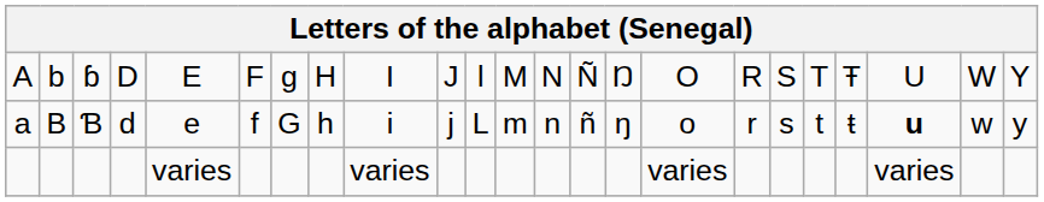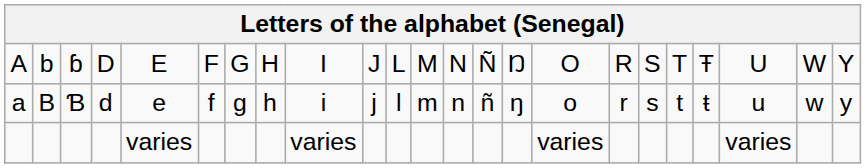 <table class="wikitable" style="text-align: center; vertical-align: middle;">
 <tr>
 <th colspan="23">Letters of the alphabet (Senegal)</th>
 </tr>
 <tr ---->
 <td>A</td>
 <td>b</td>
 <td>ɓ</td>
 <td>D</td>
 <td>E</td>
 <td>F</td>
-<td>g</td>
+<td>G</td>
 <td>H</td>
 <td>I</td>
 <td>J</td>
-<td>l</td>
+<td>L</td>
 <td>M</td>
 <td>N</td>
 <td>Ñ</td>
 <td>Ŋ</td>
 <td>O</td>
 <td>R</td>
 <td>S</td>
 <td>T</td>
 <td>Ŧ</td>
 <td>U</td>
 <td>W</td>
 <td>Y</td>
 </tr>
 <tr ---->
 <td>a</td>
 <td>B</td>
 <td>Ɓ</td>
 <td>d</td>
 <td>e</td>
 <td>f</td>
-<td>G</td>
+<td>g</td>
 <td>h</td>
 <td>i</td>
 <td>j</td>
-<td>L</td>
+<td>l</td>
 <td>m</td>
 <td>n</td>
 <td>ñ</td>
 <td>ŋ</td>
 <td>o</td>
 <td>r</td>
 <td>s</td>
 <td>t</td>
 <td>ŧ</td>
-<td><strong>u</strong></td>
+<td>u</td>
 <td>w</td>
 <td>y</td>
 </tr>
 <tr>
 <td></td>
 <td></td>
 <td></td>
 <td></td>
 <td>varies</td>
 <td></td>
 <td></td>
 <td></td>
 <td>varies</td>
 <td></td>
 <td></td>
 <td></td>
 <td></td>
 <td></td>
 <td></td>
 <td>varies</td>
 <td></td>
 <td></td>
 <td></td>
 <td></td>
 <td>varies</td>
 <td></td>
 <td></td>
 </tr>
 </table>
